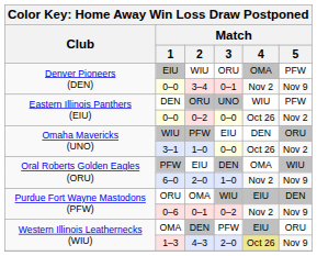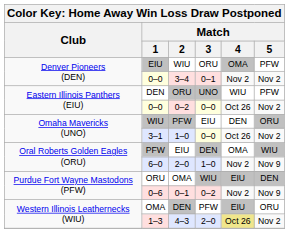 <table class="wikitable" style="text-align:center">
 <tr>
 <th colspan="6">Color Key: <span>Home</span>  <span>Away</span>  <span>Win</span>  <span>Loss</span>  <span>Draw</span>  <span>Postponed</span></th>
 </tr>
 <tr>
 <th rowspan="2">Club</th>
 <th colspan="5">Match</th>
 </tr>
 <tr style="background-color:#CCCCCC; font-size: 90%">
 <th>1</th>
 <th>2</th>
 <th>3</th>
 <th>4</th>
 <th>5<br></th>
 </tr>
 <tr style="font-size: 75%">
 <td rowspan="2"><a href='#'>Denver Pioneers</a><br>(DEN)</td>
 <td bgcolor=#C0C0C0>EIU</td>
 <td bgcolor=#FFFFFF>WIU</td>
 <td bgcolor=#FFFFFF>ORU</td>
 <td bgcolor=#C0C0C0>OMA</td>
 <td bgcolor=#FFFFFF>PFW</td>
 </tr>
 <tr style="font-size: 75%">
 <td bgcolor="FFFFDD">0–0</td>
 <td bgcolor="FFDFDF">3–4</td>
 <td bgcolor="FFDFDF">0–1</td>
 <td>Nov 2</td>
-<td>Nov 9</td>
+<td>Nov 2</td>
 </tr>
 <tr style="font-size: 75%">
 <td rowspan="2"><a href='#'>Eastern Illinois Panthers</a><br>(EIU)</td>
 <td bgcolor=#FFFFFF>DEN</td>
 <td bgcolor=#C0C0C0>ORU</td>
 <td bgcolor=#C0C0C0>UNO</td>
 <td bgcolor=#FFFFFF>WIU</td>
 <td bgcolor=#FFFFFF>PFW</td>
 </tr>
 <tr style="font-size: 75%">
 <td bgcolor="FFFFDD">0–0</td>
 <td bgcolor="FFDFDF">0–2</td>
 <td bgcolor="FFFFDD">0–0</td>
 <td>Oct 26</td>
 <td>Nov 2</td>
 </tr>
 <tr style="font-size: 75%">
 <td rowspan="2"><a href='#'>Omaha Mavericks</a><br>(UNO)</td>
 <td bgcolor=#C0C0C0>WIU</td>
 <td bgcolor=#C0C0C0>PFW</td>
 <td bgcolor=#FFFFFF>EIU</td>
 <td bgcolor=#FFFFFF>DEN</td>
 <td bgcolor=#C0C0C0>ORU</td>
 </tr>
 <tr style="font-size: 75%">
 <td bgcolor="DFE7FF">3–1</td>
 <td bgcolor="DFE7FF">1–0</td>
 <td bgcolor="FFFFDD">0–0</td>
 <td>Oct 26</td>
 <td>Nov 2</td>
 </tr>
 <tr style="font-size: 75%">
 <td rowspan="2"><a href='#'>Oral Roberts Golden Eagles</a><br>(ORU)</td>
 <td bgcolor=#C0C0C0>PFW</td>
 <td bgcolor=#FFFFFF>EIU</td>
 <td bgcolor=#C0C0C0>DEN</td>
 <td bgcolor=#FFFFFF>OMA</td>
 <td bgcolor=#C0C0C0>WIU</td>
 </tr>
 <tr style="font-size: 75%">
 <td bgcolor="DFE7FF">6–0</td>
 <td bgcolor="DFE7FF">2–0</td>
 <td bgcolor="DFE7FF">1–0</td>
 <td>Nov 2</td>
 <td>Nov 9</td>
 </tr>
 <tr style="font-size: 75%">
 <td rowspan="2"><a href='#'>Purdue Fort Wayne Mastodons</a><br>(PFW)</td>
 <td bgcolor=#FFFFFF>ORU</td>
 <td bgcolor=#FFFFFF>OMA</td>
 <td bgcolor=#C0C0C0>WIU</td>
 <td bgcolor=#C0C0C0>EIU</td>
 <td bgcolor=#C0C0C0>DEN</td>
 </tr>
 <tr style="font-size: 75%">
 <td bgcolor="FFDFDF">0–6</td>
 <td bgcolor="FFDFDF">0–1</td>
 <td bgcolor="FFDFDF">0–2</td>
 <td>Nov 2</td>
 <td>Nov 9</td>
 </tr>
 <tr style="font-size: 75%">
 <td rowspan="2"><a href='#'>Western Illinois Leathernecks</a><br>(WIU)</td>
 <td bgcolor=#FFFFFF>OMA</td>
 <td bgcolor=#C0C0C0>DEN</td>
 <td bgcolor=#FFFFFF>PFW</td>
 <td bgcolor=#C0C0C0>EIU</td>
 <td bgcolor=#FFFFFF>ORU</td>
 </tr>
 <tr style="font-size: 75%">
 <td bgcolor="FFDFDF">1–3</td>
 <td bgcolor="DFE7FF">4–3</td>
 <td bgcolor="DFE7FF">2–0</td>
 <td style="background: khaki;">Oct 26</td>
-<td>Nov 9</td>
+<td>Nov 2</td>
 </tr>
 <tr style="font-size: 75%">
 </tr>
 <tr>
 </tr>
 </table>
